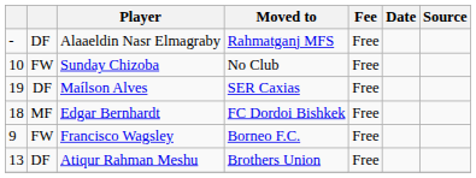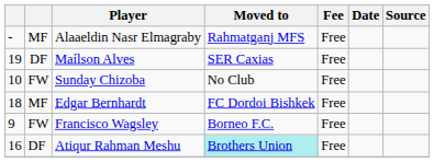 <table class="wikitable plainrowheaders sortable">
 <tr>
 <th></th>
 <th></th>
 <th>Player</th>
 <th>Moved to</th>
 <th>Fee</th>
 <th>Date</th>
 <th>Source</th>
 </tr>
 <tr>
 <td>-</td>
-<td>DF</td>
+<td>MF</td>
 <td> Alaaeldin Nasr Elmagraby</td>
 <td> <a href='#'>Rahmatganj MFS</a></td>
+<td>Free</td>
+<td></td>
+<td></td>
+</tr>
+<tr>
+<td align=center>19</td>
+<td align=center>DF</td>
+<td> <a href='#'>Maílson Alves</a></td>
+<td> <a href='#'>SER Caxias</a></td>
 <td>Free</td>
 <td></td>
 <td></td>
 </tr>
 <tr>
 <td>10</td>
 <td>FW</td>
 <td> <a href='#'>Sunday Chizoba</a></td>
 <td>No Club</td>
-<td>Free</td>
-<td></td>
-<td></td>
-</tr>
-<tr>
-<td align=center>19</td>
-<td align=center>DF</td>
-<td> <a href='#'>Maílson Alves</a></td>
-<td> <a href='#'>SER Caxias</a></td>
 <td>Free</td>
 <td></td>
 <td></td>
 </tr>
 <tr>
 <td>18</td>
 <td>MF</td>
 <td> <a href='#'>Edgar Bernhardt</a></td>
 <td> <a href='#'>FC Dordoi Bishkek</a></td>
 <td>Free</td>
 <td></td>
 <td></td>
 </tr>
 <tr>
 <td>9</td>
 <td>FW</td>
 <td> <a href='#'>Francisco Wagsley</a></td>
 <td> <a href='#'>Borneo F.C.</a></td>
 <td>Free</td>
 <td></td>
 <td></td>
 </tr>
 <tr>
-<td>13</td>
+<td>16</td>
 <td>DF</td>
 <td> <a href='#'>Atiqur Rahman Meshu</a></td>
-<td> <a href='#'>Brothers Union</a></td>
+<td style="background: paleturquoise;"> <a href='#'>Brothers Union</a></td>
 <td>Free</td>
 <td></td>
 <td></td>
 </tr>
 <tr>
 </tr>
 </table>
